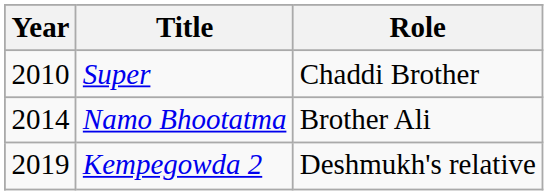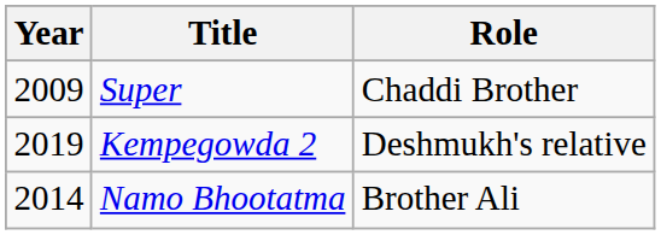 <table class="wikitable sortable">
 <tr>
 <th scope="col">Year</th>
 <th scope="col">Title</th>
 <th scope="col">Role</th>
 </tr>
 <tr>
-<td>2010</td>
+<td>2009</td>
 <td><em><a href='#'>Super</a></em></td>
 <td>Chaddi Brother</td>
+</tr>
+<tr>
+<td>2019</td>
+<td><em><a href='#'>Kempegowda 2</a></em></td>
+<td>Deshmukh's relative</td>
 </tr>
 <tr>
 <td>2014</td>
 <td><em><a href='#'>Namo Bhootatma</a></em></td>
 <td>Brother Ali</td>
 </tr>
-<tr>
-<td>2019</td>
-<td><em><a href='#'>Kempegowda 2</a></em></td>
-<td>Deshmukh's relative</td>
-</tr>
 </table>
